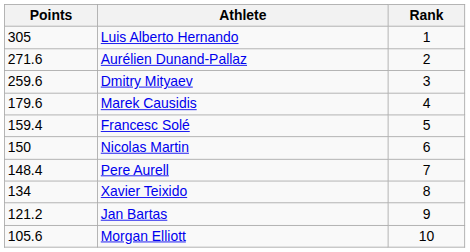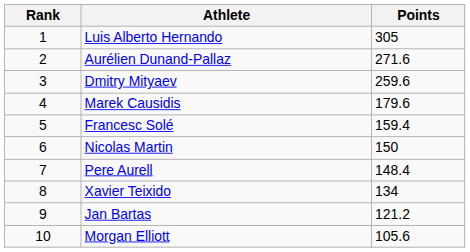 <table class="wikitable" width=60% style="font-size:100%; text-align:keft;">
 <tr>
+<th>Rank</th>
+<th>Athlete</th>
 <th>Points</th>
-<th>Athlete</th>
-<th>Rank</th>
 </tr>
 <tr>
+<td align=center>1</td>
+<td> <a href='#'>Luis Alberto Hernando</a></td>
 <td>305</td>
-<td> <a href='#'>Luis Alberto Hernando</a></td>
-<td align=center>1</td>
 </tr>
 <tr>
+<td align=center>2</td>
+<td> <a href='#'>Aurélien Dunand-Pallaz</a></td>
 <td>271.6</td>
-<td> <a href='#'>Aurélien Dunand-Pallaz</a></td>
-<td align=center>2</td>
 </tr>
 <tr>
+<td align=center>3</td>
+<td> <a href='#'>Dmitry Mityaev</a></td>
 <td>259.6</td>
-<td> <a href='#'>Dmitry Mityaev</a></td>
-<td align=center>3</td>
 </tr>
 <tr>
+<td align=center>4</td>
+<td> <a href='#'>Marek Causidis</a></td>
 <td>179.6</td>
-<td> <a href='#'>Marek Causidis</a></td>
-<td align=center>4</td>
 </tr>
 <tr>
+<td align=center>5</td>
+<td> <a href='#'>Francesc Solé</a></td>
 <td>159.4</td>
-<td> <a href='#'>Francesc Solé</a></td>
-<td align=center>5</td>
 </tr>
 <tr>
+<td align=center>6</td>
+<td> <a href='#'>Nicolas Martin</a></td>
 <td>150</td>
-<td> <a href='#'>Nicolas Martin</a></td>
-<td align=center>6</td>
 </tr>
 <tr>
+<td align=center>7</td>
+<td> <a href='#'>Pere Aurell</a></td>
 <td>148.4</td>
-<td> <a href='#'>Pere Aurell</a></td>
-<td align=center>7</td>
 </tr>
 <tr>
+<td align=center>8</td>
+<td> <a href='#'>Xavier Teixido</a></td>
 <td>134</td>
-<td> <a href='#'>Xavier Teixido</a></td>
-<td align=center>8</td>
 </tr>
 <tr>
+<td align=center>9</td>
+<td> <a href='#'>Jan Bartas</a></td>
 <td>121.2</td>
-<td> <a href='#'>Jan Bartas</a></td>
-<td align=center>9</td>
 </tr>
 <tr>
+<td align=center>10</td>
+<td> <a href='#'>Morgan Elliott</a></td>
 <td>105.6</td>
-<td> <a href='#'>Morgan Elliott</a></td>
-<td align=center>10</td>
 </tr>
 </table>
